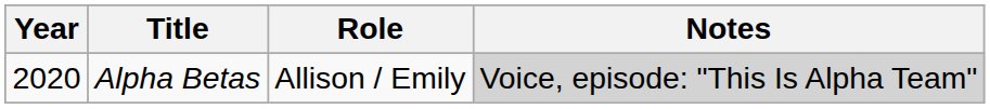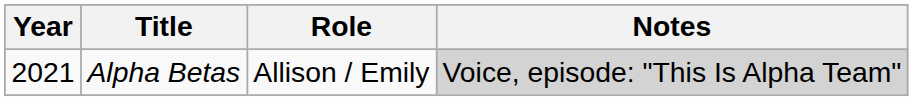 <table class="wikitable sortable plainrowheaders" style="width=95%;">
 <tr>
 <th>Year</th>
 <th>Title</th>
 <th>Role</th>
 <th class="unsortable">Notes</th>
 </tr>
 <tr>
-<td>2020</td>
+<td>2021</td>
 <td><em>Alpha Betas</em></td>
 <td>Allison / Emily</td>
 <td style="background: lightgrey;">Voice, episode: "This Is Alpha Team"</td>
 </tr>
 </table>
